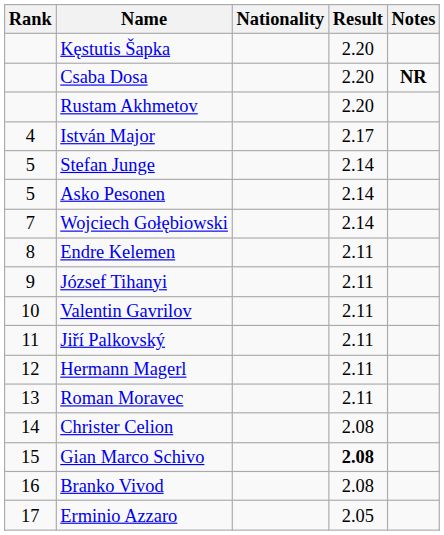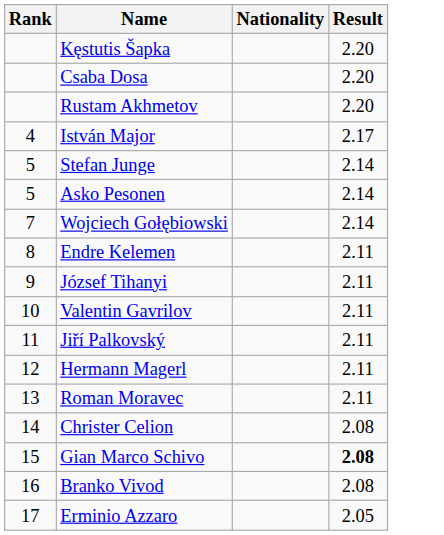 <table class="wikitable sortable" style="text-align:center">
 <tr>
 <th>Rank</th>
 <th>Name</th>
 <th>Nationality</th>
 <th>Result</th>
-<th>Notes</th>
 </tr>
 <tr>
 <td></td>
 <td align=left><a href='#'>Kęstutis Šapka</a></td>
 <td align=left></td>
 <td>2.20</td>
-<td></td>
 </tr>
 <tr>
 <td></td>
 <td align=left><a href='#'>Csaba Dosa</a></td>
 <td align=left></td>
 <td>2.20</td>
-<td><strong>NR</strong></td>
 </tr>
 <tr>
 <td></td>
 <td align=left><a href='#'>Rustam Akhmetov</a></td>
 <td align=left></td>
 <td>2.20</td>
-<td></td>
 </tr>
 <tr>
 <td>4</td>
 <td align=left><a href='#'>István Major</a></td>
 <td align=left></td>
 <td>2.17</td>
-<td></td>
 </tr>
 <tr>
 <td>5</td>
 <td align=left><a href='#'>Stefan Junge</a></td>
 <td align=left></td>
 <td>2.14</td>
-<td></td>
 </tr>
 <tr>
 <td>5</td>
 <td align=left><a href='#'>Asko Pesonen</a></td>
 <td align=left></td>
 <td>2.14</td>
-<td></td>
 </tr>
 <tr>
 <td>7</td>
 <td align=left><a href='#'>Wojciech Gołębiowski</a></td>
 <td align=left></td>
 <td>2.14</td>
-<td></td>
 </tr>
 <tr>
 <td>8</td>
 <td align=left><a href='#'>Endre Kelemen</a></td>
 <td align=left></td>
 <td>2.11</td>
-<td></td>
 </tr>
 <tr>
 <td>9</td>
 <td align=left><a href='#'>József Tihanyi</a></td>
 <td align=left></td>
 <td>2.11</td>
-<td></td>
 </tr>
 <tr>
 <td>10</td>
 <td align=left><a href='#'>Valentin Gavrilov</a></td>
 <td align=left></td>
 <td>2.11</td>
-<td></td>
 </tr>
 <tr>
 <td>11</td>
 <td align=left><a href='#'>Jiří Palkovský</a></td>
 <td align=left></td>
 <td>2.11</td>
-<td></td>
 </tr>
 <tr>
 <td>12</td>
 <td align=left><a href='#'>Hermann Magerl</a></td>
 <td align=left></td>
 <td>2.11</td>
-<td></td>
 </tr>
 <tr>
 <td>13</td>
 <td align=left><a href='#'>Roman Moravec</a></td>
 <td align=left></td>
 <td>2.11</td>
-<td></td>
 </tr>
 <tr>
 <td>14</td>
 <td align=left><a href='#'>Christer Celion</a></td>
 <td align=left></td>
 <td>2.08</td>
-<td></td>
 </tr>
 <tr>
 <td>15</td>
 <td align=left><a href='#'>Gian Marco Schivo</a></td>
 <td align=left></td>
 <td><strong>2.08</strong></td>
-<td></td>
 </tr>
 <tr>
 <td>16</td>
 <td align=left><a href='#'>Branko Vivod</a></td>
 <td align=left></td>
 <td>2.08</td>
-<td></td>
 </tr>
 <tr>
 <td>17</td>
 <td align=left><a href='#'>Erminio Azzaro</a></td>
 <td align=left></td>
 <td>2.05</td>
-<td></td>
 </tr>
 </table>
